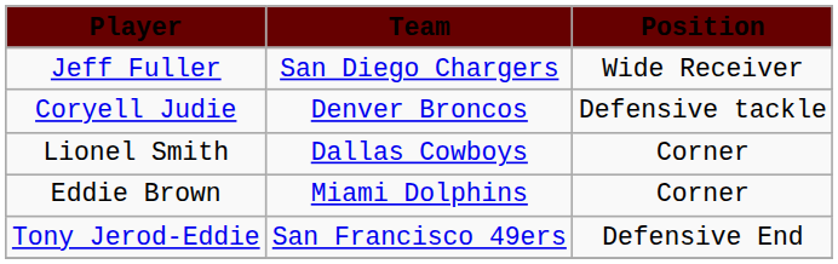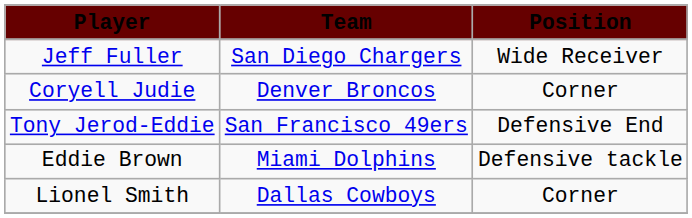 <table class="wikitable" style="text-align:center">
 <tr>
 <td bgcolor="#660000"><strong><span>Player</span></strong></td>
 <td bgcolor="#660000"><strong><span>Team</span></strong></td>
 <td bgcolor="#660000"><strong><span>Position</span></strong></td>
 </tr>
 <tr align="center">
 </tr>
 <tr>
 <td><a href='#'>Jeff Fuller</a></td>
 <td><a href='#'>San Diego Chargers</a></td>
 <td>Wide Receiver</td>
 </tr>
 <tr>
 <td><a href='#'>Coryell Judie</a></td>
 <td><a href='#'>Denver Broncos</a></td>
+<td>Corner</td>
+</tr>
+<tr>
+<td><a href='#'>Tony Jerod-Eddie</a></td>
+<td><a href='#'>San Francisco 49ers</a></td>
+<td>Defensive End</td>
+</tr>
+<tr>
+<td>Eddie Brown</td>
+<td><a href='#'>Miami Dolphins</a></td>
 <td>Defensive tackle</td>
 </tr>
 <tr>
 <td>Lionel Smith</td>
 <td><a href='#'>Dallas Cowboys</a></td>
 <td>Corner</td>
 </tr>
 <tr>
-<td>Eddie Brown</td>
-<td><a href='#'>Miami Dolphins</a></td>
-<td>Corner</td>
-</tr>
-<tr>
-<td><a href='#'>Tony Jerod-Eddie</a></td>
-<td><a href='#'>San Francisco 49ers</a></td>
-<td>Defensive End</td>
-</tr>
-<tr>
 </tr>
 </table>
